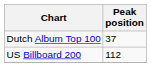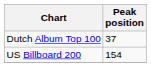 <table class="wikitable sortable">
 <tr>
 <th>Chart</th>
 <th>Peak<br>position</th>
 </tr>
 <tr>
 <td>Dutch <a href='#'>Album Top 100</a></td>
 <td>37</td>
 </tr>
 <tr>
 <td>US <a href='#'>Billboard 200</a></td>
-<td>112</td>
+<td>154</td>
 </tr>
 <tr>
 </tr>
 </table>
